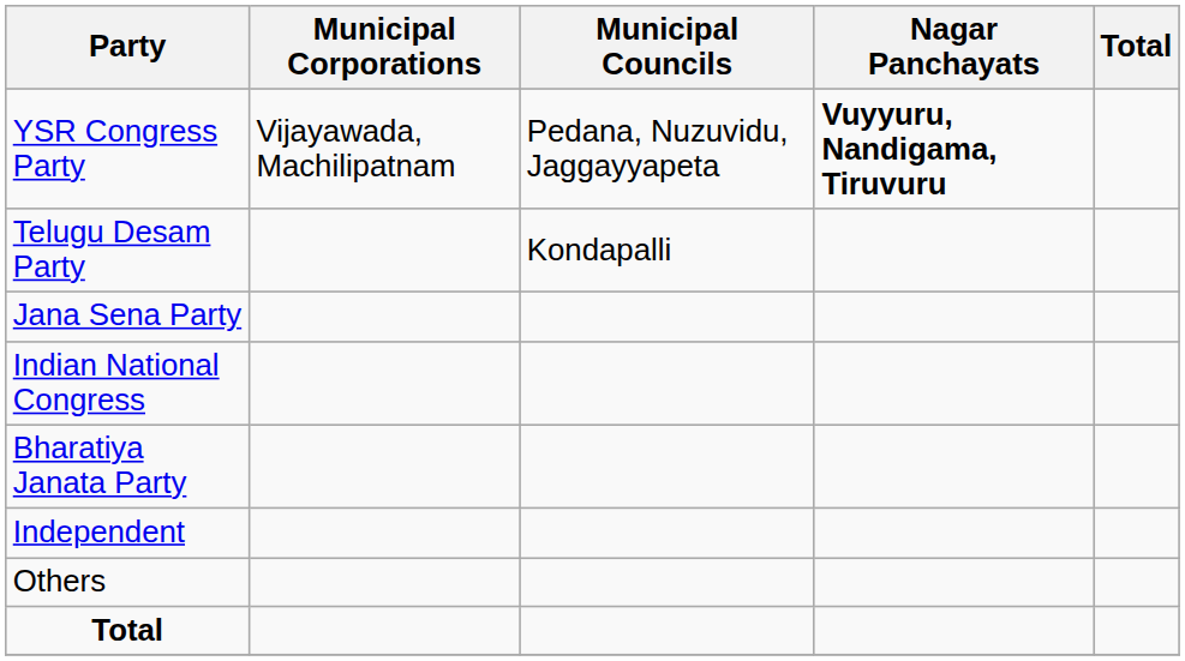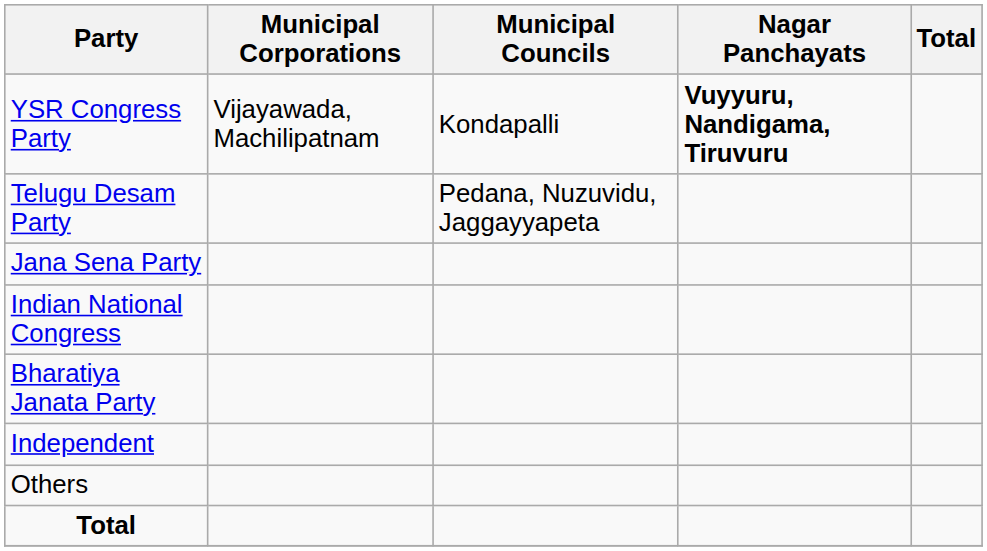 <table class="wikitable sortable">
 <tr>
 <th><strong>Party</strong></th>
 <th>Municipal Corporations</th>
 <th>Municipal Councils</th>
 <th>Nagar Panchayats</th>
 <th>Total</th>
 </tr>
 <tr>
 <td><a href='#'>YSR Congress Party</a></td>
 <td>Vijayawada, Machilipatnam</td>
-<td>Pedana, Nuzuvidu, Jaggayyapeta</td>
+<td>Kondapalli</td>
 <td><strong>Vuyyuru, Nandigama, Tiruvuru</strong></td>
 <td></td>
 </tr>
 <tr>
 <td><a href='#'>Telugu Desam Party</a></td>
 <td></td>
-<td>Kondapalli</td>
+<td>Pedana, Nuzuvidu, Jaggayyapeta</td>
 <td></td>
 <td></td>
 </tr>
 <tr>
 <td><a href='#'>Jana Sena Party</a></td>
 <td></td>
 <td></td>
 <td></td>
 <td></td>
 </tr>
 <tr>
 <td><a href='#'>Indian National Congress</a></td>
 <td></td>
 <td></td>
 <td></td>
 <td></td>
 </tr>
 <tr>
 <td><a href='#'>Bharatiya Janata Party</a></td>
 <td></td>
 <td></td>
 <td></td>
 <td></td>
 </tr>
 <tr>
 <td><a href='#'>Independent</a></td>
 <td></td>
 <td></td>
 <td></td>
 <td></td>
 </tr>
 <tr>
 <td>Others</td>
 <td></td>
 <td></td>
 <td></td>
 <td></td>
 </tr>
 <tr>
 <td colspan="1" align="center"><strong>Total</strong></td>
 <td></td>
 <td></td>
 <td></td>
 <td></td>
 </tr>
 <tr>
 </tr>
 </table>
